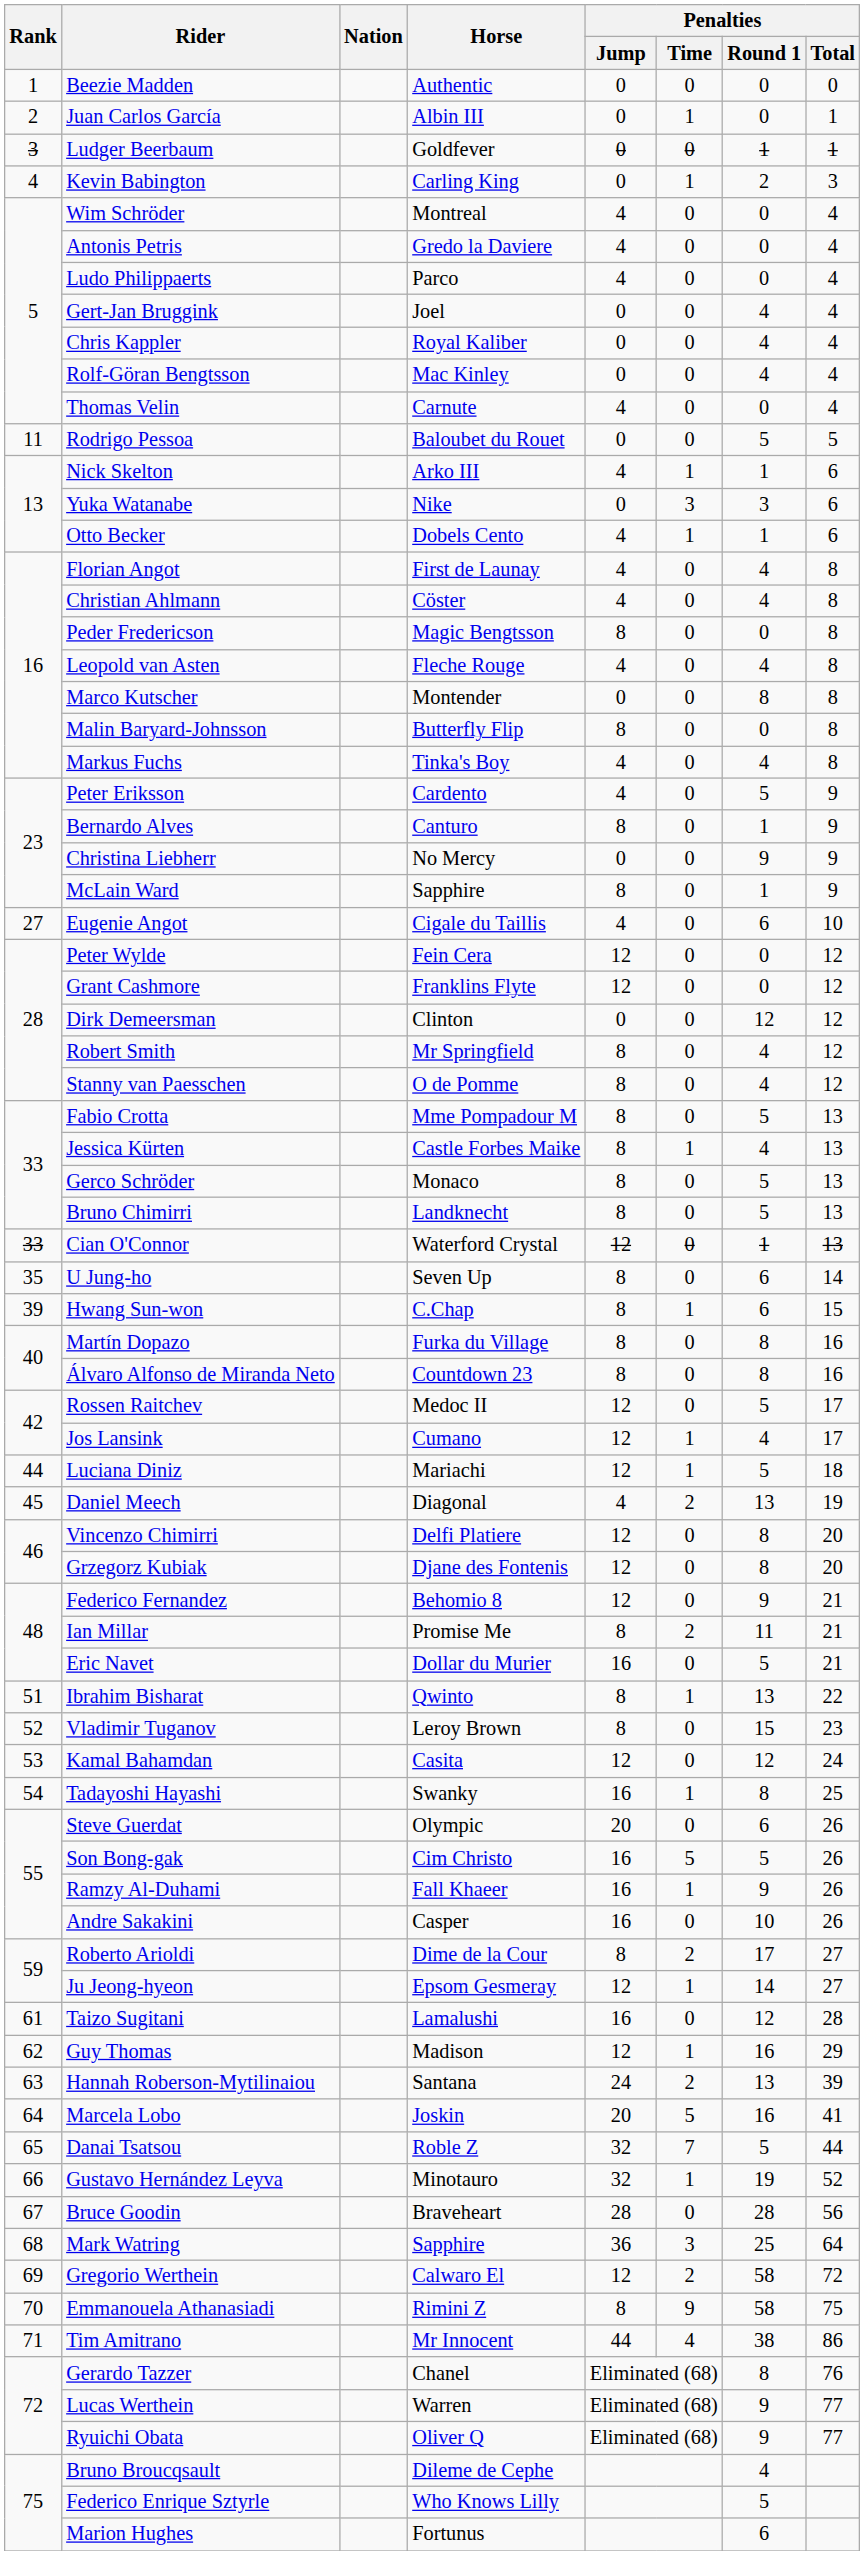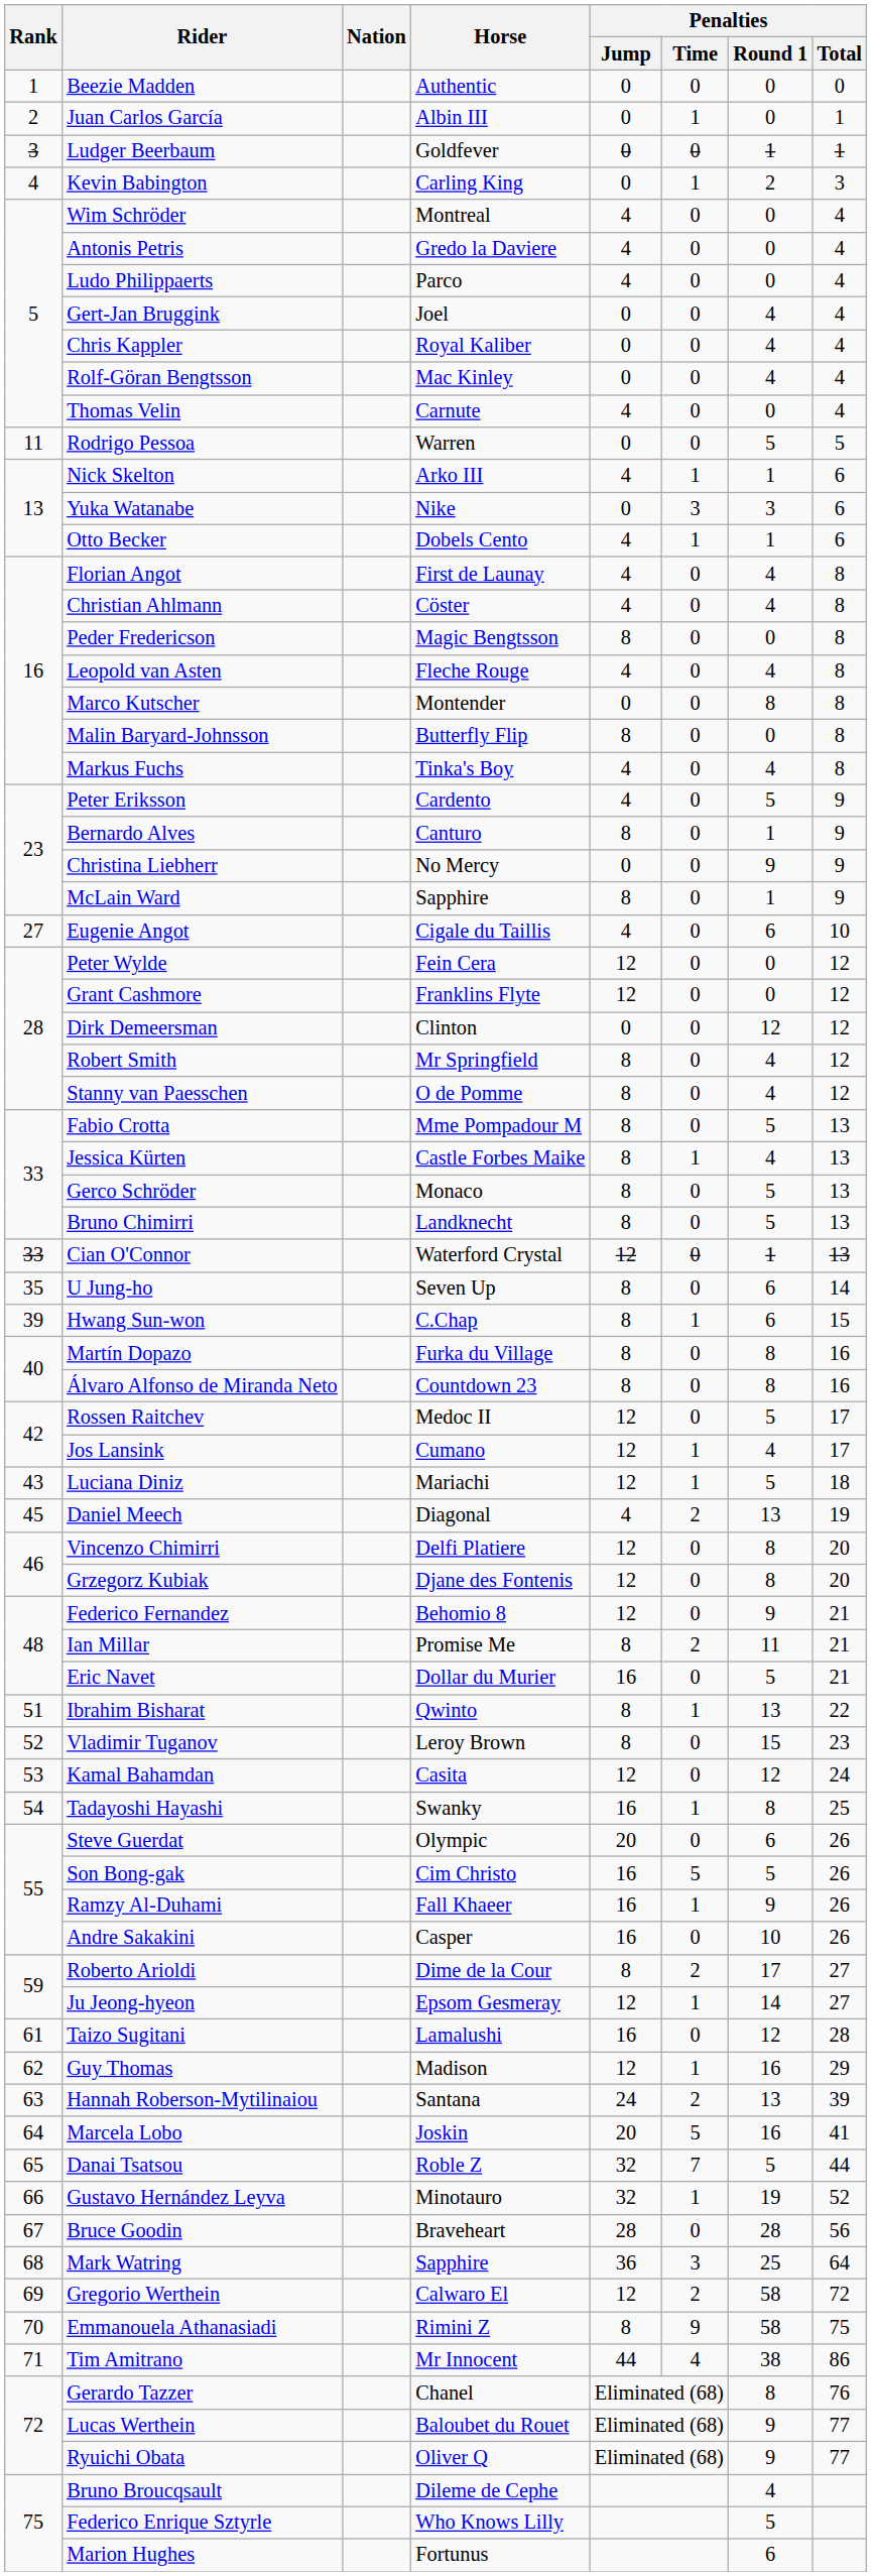 <table class="wikitable sortable" style="text-align:center">
 <tr>
 <th rowspan=2>Rank</th>
 <th rowspan=2>Rider</th>
 <th rowspan=2>Nation</th>
 <th rowspan=2>Horse</th>
 <th colspan=4>Penalties</th>
 </tr>
 <tr>
 <th>Jump</th>
 <th>Time</th>
 <th>Round 1</th>
 <th>Total</th>
 </tr>
 <tr>
 <td>1</td>
 <td align=left><a href='#'>Beezie Madden</a></td>
 <td align=left></td>
 <td align=left><a href='#'>Authentic</a></td>
 <td>0</td>
 <td>0</td>
 <td>0</td>
 <td>0</td>
 </tr>
 <tr>
 <td>2</td>
 <td align=left><a href='#'>Juan Carlos García</a></td>
 <td align=left></td>
 <td align=left><a href='#'>Albin III</a></td>
 <td>0</td>
 <td>1</td>
 <td>0</td>
 <td>1</td>
 </tr>
 <tr>
 <td><s>3</s></td>
 <td align=left><a href='#'>Ludger Beerbaum</a></td>
 <td align=left></td>
 <td align=left>Goldfever</td>
 <td><s>0</s></td>
 <td><s>0</s></td>
 <td><s>1</s></td>
 <td><s>1</s></td>
 </tr>
 <tr>
 <td>4</td>
 <td align=left><a href='#'>Kevin Babington</a></td>
 <td align=left></td>
 <td align=left><a href='#'>Carling King</a></td>
 <td>0</td>
 <td>1</td>
 <td>2</td>
 <td>3</td>
 </tr>
 <tr>
 <td rowspan="7">5</td>
 <td align=left><a href='#'>Wim Schröder</a></td>
 <td align=left></td>
 <td align=left>Montreal</td>
 <td>4</td>
 <td>0</td>
 <td>0</td>
 <td>4</td>
 </tr>
 <tr>
 <td align=left><a href='#'>Antonis Petris</a></td>
 <td align=left></td>
 <td align=left><a href='#'>Gredo la Daviere</a></td>
 <td>4</td>
 <td>0</td>
 <td>0</td>
 <td>4</td>
 </tr>
 <tr>
 <td align=left><a href='#'>Ludo Philippaerts</a></td>
 <td align=left></td>
 <td align=left>Parco</td>
 <td>4</td>
 <td>0</td>
 <td>0</td>
 <td>4</td>
 </tr>
 <tr>
 <td align=left><a href='#'>Gert-Jan Bruggink</a></td>
 <td align=left></td>
 <td align=left>Joel</td>
 <td>0</td>
 <td>0</td>
 <td>4</td>
 <td>4</td>
 </tr>
 <tr>
 <td align=left><a href='#'>Chris Kappler</a></td>
 <td align=left></td>
 <td align=left><a href='#'>Royal Kaliber</a></td>
 <td>0</td>
 <td>0</td>
 <td>4</td>
 <td>4</td>
 </tr>
 <tr>
 <td align=left><a href='#'>Rolf-Göran Bengtsson</a></td>
 <td align=left></td>
 <td align=left><a href='#'>Mac Kinley</a></td>
 <td>0</td>
 <td>0</td>
 <td>4</td>
 <td>4</td>
 </tr>
 <tr>
 <td align=left><a href='#'>Thomas Velin</a></td>
 <td align=left></td>
 <td align=left><a href='#'>Carnute</a></td>
 <td>4</td>
 <td>0</td>
 <td>0</td>
 <td>4</td>
 </tr>
 <tr>
 <td>11</td>
 <td align=left><a href='#'>Rodrigo Pessoa</a></td>
 <td align=left></td>
-<td align=left><a href='#'>Baloubet du Rouet</a></td>
+<td align=left>Warren</td>
 <td>0</td>
 <td>0</td>
 <td>5</td>
 <td>5</td>
 </tr>
 <tr>
 <td rowspan=3>13</td>
 <td align=left><a href='#'>Nick Skelton</a></td>
 <td align=left></td>
 <td align=left><a href='#'>Arko III</a></td>
 <td>4</td>
 <td>1</td>
 <td>1</td>
 <td>6</td>
 </tr>
 <tr>
 <td align=left><a href='#'>Yuka Watanabe</a></td>
 <td align=left></td>
 <td align=left><a href='#'>Nike</a></td>
 <td>0</td>
 <td>3</td>
 <td>3</td>
 <td>6</td>
 </tr>
 <tr>
 <td align=left><a href='#'>Otto Becker</a></td>
 <td align=left></td>
 <td align=left><a href='#'>Dobels Cento</a></td>
 <td>4</td>
 <td>1</td>
 <td>1</td>
 <td>6</td>
 </tr>
 <tr>
 <td rowspan="7">16</td>
 <td align=left><a href='#'>Florian Angot</a></td>
 <td align=left></td>
 <td align=left><a href='#'>First de Launay</a></td>
 <td>4</td>
 <td>0</td>
 <td>4</td>
 <td>8</td>
 </tr>
 <tr>
 <td align=left><a href='#'>Christian Ahlmann</a></td>
 <td align=left></td>
 <td align=left><a href='#'>Cöster</a></td>
 <td>4</td>
 <td>0</td>
 <td>4</td>
 <td>8</td>
 </tr>
 <tr>
 <td align=left><a href='#'>Peder Fredericson</a></td>
 <td align=left></td>
 <td align=left><a href='#'>Magic Bengtsson</a></td>
 <td>8</td>
 <td>0</td>
 <td>0</td>
 <td>8</td>
 </tr>
 <tr>
 <td align=left><a href='#'>Leopold van Asten</a></td>
 <td align=left></td>
 <td align=left><a href='#'>Fleche Rouge</a></td>
 <td>4</td>
 <td>0</td>
 <td>4</td>
 <td>8</td>
 </tr>
 <tr>
 <td align=left><a href='#'>Marco Kutscher</a></td>
 <td align=left></td>
 <td align=left>Montender</td>
 <td>0</td>
 <td>0</td>
 <td>8</td>
 <td>8</td>
 </tr>
 <tr>
 <td align=left><a href='#'>Malin Baryard-Johnsson</a></td>
 <td align=left></td>
 <td align=left><a href='#'>Butterfly Flip</a></td>
 <td>8</td>
 <td>0</td>
 <td>0</td>
 <td>8</td>
 </tr>
 <tr>
 <td align=left><a href='#'>Markus Fuchs</a></td>
 <td align=left></td>
 <td align=left><a href='#'>Tinka's Boy</a></td>
 <td>4</td>
 <td>0</td>
 <td>4</td>
 <td>8</td>
 </tr>
 <tr>
 <td rowspan="4">23</td>
 <td align=left><a href='#'>Peter Eriksson</a></td>
 <td align=left></td>
 <td align=left><a href='#'>Cardento</a></td>
 <td>4</td>
 <td>0</td>
 <td>5</td>
 <td>9</td>
 </tr>
 <tr>
 <td align=left><a href='#'>Bernardo Alves</a></td>
 <td align=left></td>
 <td align=left><a href='#'>Canturo</a></td>
 <td>8</td>
 <td>0</td>
 <td>1</td>
 <td>9</td>
 </tr>
 <tr>
 <td align=left><a href='#'>Christina Liebherr</a></td>
 <td align=left></td>
 <td align=left>No Mercy</td>
 <td>0</td>
 <td>0</td>
 <td>9</td>
 <td>9</td>
 </tr>
 <tr>
 <td align=left><a href='#'>McLain Ward</a></td>
 <td align=left></td>
 <td align=left>Sapphire</td>
 <td>8</td>
 <td>0</td>
 <td>1</td>
 <td>9</td>
 </tr>
 <tr>
 <td>27</td>
 <td align=left><a href='#'>Eugenie Angot</a></td>
 <td align=left></td>
 <td align=left><a href='#'>Cigale du Taillis</a></td>
 <td>4</td>
 <td>0</td>
 <td>6</td>
 <td>10</td>
 </tr>
 <tr>
 <td rowspan="5">28</td>
 <td align=left><a href='#'>Peter Wylde</a></td>
 <td align=left></td>
 <td align=left><a href='#'>Fein Cera</a></td>
 <td>12</td>
 <td>0</td>
 <td>0</td>
 <td>12</td>
 </tr>
 <tr>
 <td align=left><a href='#'>Grant Cashmore</a></td>
 <td align=left></td>
 <td align=left><a href='#'>Franklins Flyte</a></td>
 <td>12</td>
 <td>0</td>
 <td>0</td>
 <td>12</td>
 </tr>
 <tr>
 <td align=left><a href='#'>Dirk Demeersman</a></td>
 <td align=left></td>
 <td align=left>Clinton</td>
 <td>0</td>
 <td>0</td>
 <td>12</td>
 <td>12</td>
 </tr>
 <tr>
 <td align=left><a href='#'>Robert Smith</a></td>
 <td align=left></td>
 <td align=left><a href='#'>Mr Springfield</a></td>
 <td>8</td>
 <td>0</td>
 <td>4</td>
 <td>12</td>
 </tr>
 <tr>
 <td align=left><a href='#'>Stanny van Paesschen</a></td>
 <td align=left></td>
 <td align=left><a href='#'>O de Pomme</a></td>
 <td>8</td>
 <td>0</td>
 <td>4</td>
 <td>12</td>
 </tr>
 <tr>
 <td rowspan=4>33</td>
 <td align=left><a href='#'>Fabio Crotta</a></td>
 <td align=left></td>
 <td align=left><a href='#'>Mme Pompadour M</a></td>
 <td>8</td>
 <td>0</td>
 <td>5</td>
 <td>13</td>
 </tr>
 <tr>
 <td align=left><a href='#'>Jessica Kürten</a></td>
 <td align=left></td>
 <td align=left><a href='#'>Castle Forbes Maike</a></td>
 <td>8</td>
 <td>1</td>
 <td>4</td>
 <td>13</td>
 </tr>
 <tr>
 <td align=left><a href='#'>Gerco Schröder</a></td>
 <td align=left></td>
 <td align=left>Monaco</td>
 <td>8</td>
 <td>0</td>
 <td>5</td>
 <td>13</td>
 </tr>
 <tr>
 <td align=left><a href='#'>Bruno Chimirri</a></td>
 <td align=left></td>
 <td align=left><a href='#'>Landknecht</a></td>
 <td>8</td>
 <td>0</td>
 <td>5</td>
 <td>13</td>
 </tr>
 <tr>
 <td><s>33</s></td>
 <td align=left><a href='#'>Cian O'Connor</a></td>
 <td align=left></td>
 <td align=left>Waterford Crystal</td>
 <td><s>12</s></td>
 <td><s>0</s></td>
 <td><s>1</s></td>
 <td><s>13</s></td>
 </tr>
 <tr>
 <td>35</td>
 <td align=left><a href='#'>U Jung-ho</a></td>
 <td align=left></td>
 <td align=left>Seven Up</td>
 <td>8</td>
 <td>0</td>
 <td>6</td>
 <td>14</td>
 </tr>
 <tr>
 <td>39</td>
 <td align=left><a href='#'>Hwang Sun-won</a></td>
 <td align=left></td>
 <td align=left><a href='#'>C.Chap</a></td>
 <td>8</td>
 <td>1</td>
 <td>6</td>
 <td>15</td>
 </tr>
 <tr>
 <td rowspan="2">40</td>
 <td align=left><a href='#'>Martín Dopazo</a></td>
 <td align=left></td>
 <td align=left><a href='#'>Furka du Village</a></td>
 <td>8</td>
 <td>0</td>
 <td>8</td>
 <td>16</td>
 </tr>
 <tr>
 <td align=left><a href='#'>Álvaro Alfonso de Miranda Neto</a></td>
 <td align=left></td>
 <td align=left><a href='#'>Countdown 23</a></td>
 <td>8</td>
 <td>0</td>
 <td>8</td>
 <td>16</td>
 </tr>
 <tr>
 <td rowspan="2">42</td>
 <td align=left><a href='#'>Rossen Raitchev</a></td>
 <td align=left></td>
 <td align=left>Medoc II</td>
 <td>12</td>
 <td>0</td>
 <td>5</td>
 <td>17</td>
 </tr>
 <tr>
 <td align=left><a href='#'>Jos Lansink</a></td>
 <td align=left></td>
 <td align=left><a href='#'>Cumano</a></td>
 <td>12</td>
 <td>1</td>
 <td>4</td>
 <td>17</td>
 </tr>
 <tr>
-<td>44</td>
+<td>43</td>
 <td align=left><a href='#'>Luciana Diniz</a></td>
 <td align=left></td>
 <td align=left>Mariachi</td>
 <td>12</td>
 <td>1</td>
 <td>5</td>
 <td>18</td>
 </tr>
 <tr>
 <td>45</td>
 <td align=left><a href='#'>Daniel Meech</a></td>
 <td align=left></td>
 <td align=left>Diagonal</td>
 <td>4</td>
 <td>2</td>
 <td>13</td>
 <td>19</td>
 </tr>
 <tr>
 <td rowspan="2">46</td>
 <td align=left><a href='#'>Vincenzo Chimirri</a></td>
 <td align=left></td>
 <td align=left><a href='#'>Delfi Platiere</a></td>
 <td>12</td>
 <td>0</td>
 <td>8</td>
 <td>20</td>
 </tr>
 <tr>
 <td align=left><a href='#'>Grzegorz Kubiak</a></td>
 <td align=left></td>
 <td align=left><a href='#'>Djane des Fontenis</a></td>
 <td>12</td>
 <td>0</td>
 <td>8</td>
 <td>20</td>
 </tr>
 <tr>
 <td rowspan="3">48</td>
 <td align=left><a href='#'>Federico Fernandez</a></td>
 <td align=left></td>
 <td align=left><a href='#'>Behomio 8</a></td>
 <td>12</td>
 <td>0</td>
 <td>9</td>
 <td>21</td>
 </tr>
 <tr>
 <td align=left><a href='#'>Ian Millar</a></td>
 <td align=left></td>
 <td align=left>Promise Me</td>
 <td>8</td>
 <td>2</td>
 <td>11</td>
 <td>21</td>
 </tr>
 <tr>
 <td align=left><a href='#'>Eric Navet</a></td>
 <td align=left></td>
 <td align=left><a href='#'>Dollar du Murier</a></td>
 <td>16</td>
 <td>0</td>
 <td>5</td>
 <td>21</td>
 </tr>
 <tr>
 <td>51</td>
 <td align=left><a href='#'>Ibrahim Bisharat</a></td>
 <td align=left></td>
 <td align=left><a href='#'>Qwinto</a></td>
 <td>8</td>
 <td>1</td>
 <td>13</td>
 <td>22</td>
 </tr>
 <tr>
 <td>52</td>
 <td align=left><a href='#'>Vladimir Tuganov</a></td>
 <td align=left></td>
 <td align=left>Leroy Brown</td>
 <td>8</td>
 <td>0</td>
 <td>15</td>
 <td>23</td>
 </tr>
 <tr>
 <td>53</td>
 <td align=left><a href='#'>Kamal Bahamdan</a></td>
 <td align=left></td>
 <td align=left><a href='#'>Casita</a></td>
 <td>12</td>
 <td>0</td>
 <td>12</td>
 <td>24</td>
 </tr>
 <tr>
 <td>54</td>
 <td align=left><a href='#'>Tadayoshi Hayashi</a></td>
 <td align=left></td>
 <td align=left>Swanky</td>
 <td>16</td>
 <td>1</td>
 <td>8</td>
 <td>25</td>
 </tr>
 <tr>
 <td rowspan="4">55</td>
 <td align=left><a href='#'>Steve Guerdat</a></td>
 <td align=left></td>
 <td align=left>Olympic</td>
 <td>20</td>
 <td>0</td>
 <td>6</td>
 <td>26</td>
 </tr>
 <tr>
 <td align=left><a href='#'>Son Bong-gak</a></td>
 <td align=left></td>
 <td align=left><a href='#'>Cim Christo</a></td>
 <td>16</td>
 <td>5</td>
 <td>5</td>
 <td>26</td>
 </tr>
 <tr>
 <td align=left><a href='#'>Ramzy Al-Duhami</a></td>
 <td align=left></td>
 <td align=left><a href='#'>Fall Khaeer</a></td>
 <td>16</td>
 <td>1</td>
 <td>9</td>
 <td>26</td>
 </tr>
 <tr>
 <td align=left><a href='#'>Andre Sakakini</a></td>
 <td align=left></td>
 <td align=left>Casper</td>
 <td>16</td>
 <td>0</td>
 <td>10</td>
 <td>26</td>
 </tr>
 <tr>
 <td rowspan="2">59</td>
 <td align=left><a href='#'>Roberto Arioldi</a></td>
 <td align=left></td>
 <td align=left><a href='#'>Dime de la Cour</a></td>
 <td>8</td>
 <td>2</td>
 <td>17</td>
 <td>27</td>
 </tr>
 <tr>
 <td align=left><a href='#'>Ju Jeong-hyeon</a></td>
 <td align=left></td>
 <td align=left><a href='#'>Epsom Gesmeray</a></td>
 <td>12</td>
 <td>1</td>
 <td>14</td>
 <td>27</td>
 </tr>
 <tr>
 <td>61</td>
 <td align=left><a href='#'>Taizo Sugitani</a></td>
 <td align=left></td>
 <td align=left><a href='#'>Lamalushi</a></td>
 <td>16</td>
 <td>0</td>
 <td>12</td>
 <td>28</td>
 </tr>
 <tr>
 <td>62</td>
 <td align=left><a href='#'>Guy Thomas</a></td>
 <td align=left></td>
 <td align=left>Madison</td>
 <td>12</td>
 <td>1</td>
 <td>16</td>
 <td>29</td>
 </tr>
 <tr>
 <td>63</td>
 <td align=left><a href='#'>Hannah Roberson-Mytilinaiou</a></td>
 <td align=left></td>
 <td align=left>Santana</td>
 <td>24</td>
 <td>2</td>
 <td>13</td>
 <td>39</td>
 </tr>
 <tr>
 <td>64</td>
 <td align=left><a href='#'>Marcela Lobo</a></td>
 <td align=left></td>
 <td align=left><a href='#'>Joskin</a></td>
 <td>20</td>
 <td>5</td>
 <td>16</td>
 <td>41</td>
 </tr>
 <tr>
 <td>65</td>
 <td align=left><a href='#'>Danai Tsatsou</a></td>
 <td align=left></td>
 <td align=left><a href='#'>Roble Z</a></td>
 <td>32</td>
 <td>7</td>
 <td>5</td>
 <td>44</td>
 </tr>
 <tr>
 <td>66</td>
 <td align=left><a href='#'>Gustavo Hernández Leyva</a></td>
 <td align=left></td>
 <td align=left>Minotauro</td>
 <td>32</td>
 <td>1</td>
 <td>19</td>
 <td>52</td>
 </tr>
 <tr>
 <td>67</td>
 <td align=left><a href='#'>Bruce Goodin</a></td>
 <td align=left></td>
 <td align=left>Braveheart</td>
 <td>28</td>
 <td>0</td>
 <td>28</td>
 <td>56</td>
 </tr>
 <tr>
 <td>68</td>
 <td align=left><a href='#'>Mark Watring</a></td>
 <td align=left></td>
 <td align=left><a href='#'>Sapphire</a></td>
 <td>36</td>
 <td>3</td>
 <td>25</td>
 <td>64</td>
 </tr>
 <tr>
 <td>69</td>
 <td align=left><a href='#'>Gregorio Werthein</a></td>
 <td align=left></td>
 <td align=left><a href='#'>Calwaro El</a></td>
 <td>12</td>
 <td>2</td>
 <td>58</td>
 <td>72</td>
 </tr>
 <tr>
 <td>70</td>
 <td align=left><a href='#'>Emmanouela Athanasiadi</a></td>
 <td align=left></td>
 <td align=left><a href='#'>Rimini Z</a></td>
 <td>8</td>
 <td>9</td>
 <td>58</td>
 <td>75</td>
 </tr>
 <tr>
 <td>71</td>
 <td align=left><a href='#'>Tim Amitrano</a></td>
 <td align=left></td>
 <td align=left><a href='#'>Mr Innocent</a></td>
 <td>44</td>
 <td>4</td>
 <td>38</td>
 <td>86</td>
 </tr>
 <tr>
 <td rowspan="3">72</td>
 <td align=left><a href='#'>Gerardo Tazzer</a></td>
 <td align=left></td>
 <td align=left>Chanel</td>
 <td colspan=2 data-sort-value=99>Eliminated (68)</td>
 <td>8</td>
 <td>76</td>
 </tr>
 <tr>
 <td align=left><a href='#'>Lucas Werthein</a></td>
 <td align=left></td>
-<td align=left>Warren</td>
+<td align=left><a href='#'>Baloubet du Rouet</a></td>
 <td colspan=2 data-sort-value=99>Eliminated (68)</td>
 <td>9</td>
 <td>77</td>
 </tr>
 <tr>
 <td align=left><a href='#'>Ryuichi Obata</a></td>
 <td align=left></td>
 <td align=left><a href='#'>Oliver Q</a></td>
 <td colspan=2 data-sort-value=99>Eliminated (68)</td>
 <td>9</td>
 <td>77</td>
 </tr>
 <tr>
 <td rowspan="3">75</td>
 <td align=left><a href='#'>Bruno Broucqsault</a></td>
 <td align=left></td>
 <td align=left><a href='#'>Dileme de Cephe</a></td>
 <td colspan=2 data-sort-value=99></td>
 <td>4</td>
 <td data-sort-value=99></td>
 </tr>
 <tr>
 <td align=left><a href='#'>Federico Enrique Sztyrle</a></td>
 <td align=left></td>
 <td align=left><a href='#'>Who Knows Lilly</a></td>
 <td colspan=2 data-sort-value=99></td>
 <td>5</td>
 <td data-sort-value=99></td>
 </tr>
 <tr>
 <td align=left><a href='#'>Marion Hughes</a></td>
 <td align=left></td>
 <td align=left>Fortunus</td>
 <td colspan=2 data-sort-value=99></td>
 <td>6</td>
 <td data-sort-value=99></td>
 </tr>
 </table>
